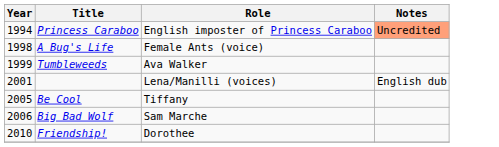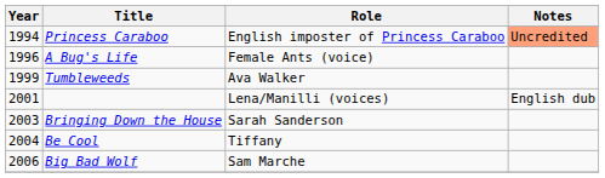 <table class="wikitable sortable">
 <tr>
 <th>Year</th>
 <th>Title</th>
 <th>Role</th>
 <th class="unsortable">Notes</th>
 </tr>
 <tr>
 <td>1994</td>
 <td><a href='#'><em>Princess Caraboo</em></a></td>
 <td>English imposter of <a href='#'>Princess Caraboo</a></td>
 <td style="background: lightsalmon;">Uncredited</td>
 </tr>
 <tr>
-<td>1998</td>
+<td>1996</td>
 <td><em><a href='#'>A Bug's Life</a></em></td>
 <td>Female Ants (voice)</td>
 <td></td>
 </tr>
 <tr>
 <td>1999</td>
 <td><a href='#'><em>Tumbleweeds</em></a></td>
 <td>Ava Walker</td>
 <td></td>
 </tr>
 <tr>
 <td>2001</td>
 <td><em></em></td>
 <td>Lena/Manilli (voices)</td>
 <td>English dub</td>
 </tr>
 <tr>
-<td>2005</td>
+<td>2003</td>
+<td><a href='#'><em>Bringing Down the House</em></a></td>
+<td>Sarah Sanderson</td>
+<td></td>
+</tr>
+<tr>
+<td>2004</td>
 <td><em><a href='#'>Be Cool</a></em></td>
 <td>Tiffany</td>
 <td></td>
 </tr>
 <tr>
 <td>2006</td>
 <td><a href='#'><em>Big Bad Wolf</em></a></td>
 <td>Sam Marche</td>
 <td></td>
 </tr>
 <tr>
-<td>2010</td>
-<td><em><a href='#'>Friendship!</a></em></td>
-<td>Dorothee</td>
-<td></td>
-</tr>
-<tr>
 </tr>
 </table>
